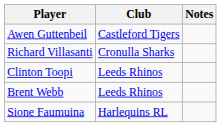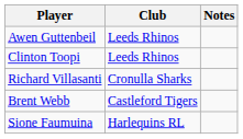 <table class="wikitable" style="font-size:90%">
 <tr bgcolor="#efefef">
 <th>Player</th>
 <th>Club</th>
 <th>Notes</th>
 </tr>
 <tr>
 <td><a href='#'>Awen Guttenbeil</a></td>
-<td><a href='#'>Castleford Tigers</a></td>
+<td><a href='#'>Leeds Rhinos</a></td>
+<td></td>
+</tr>
+<tr>
+<td><a href='#'>Clinton Toopi</a></td>
+<td><a href='#'>Leeds Rhinos</a></td>
 <td></td>
 </tr>
 <tr>
 <td><a href='#'>Richard Villasanti</a></td>
 <td><a href='#'>Cronulla Sharks</a></td>
 <td></td>
 </tr>
 <tr>
-<td><a href='#'>Clinton Toopi</a></td>
-<td><a href='#'>Leeds Rhinos</a></td>
-<td></td>
-</tr>
-<tr>
 <td><a href='#'>Brent Webb</a></td>
-<td><a href='#'>Leeds Rhinos</a></td>
+<td><a href='#'>Castleford Tigers</a></td>
 <td></td>
 </tr>
 <tr>
 <td><a href='#'>Sione Faumuina</a></td>
 <td><a href='#'>Harlequins RL</a></td>
 <td></td>
 </tr>
 </table>
